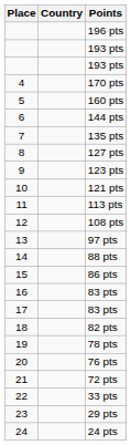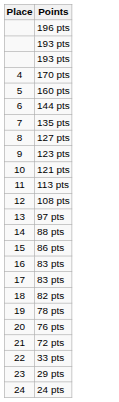 <table class=wikitable>
 <tr>
 <th>Place</th>
-<th>Country</th>
 <th>Points</th>
 </tr>
 <tr>
 <td align=center></td>
-<td></td>
 <td>196 pts</td>
 </tr>
 <tr>
 <td align=center></td>
-<td></td>
 <td>193 pts</td>
 </tr>
 <tr>
 <td align=center></td>
-<td></td>
 <td>193 pts</td>
 </tr>
 <tr>
 <td align=center>4</td>
-<td></td>
 <td>170 pts</td>
 </tr>
 <tr>
 <td align=center>5</td>
-<td></td>
 <td>160 pts</td>
 </tr>
 <tr>
 <td align=center>6</td>
-<td></td>
 <td>144 pts</td>
 </tr>
 <tr>
 <td align=center>7</td>
-<td></td>
 <td>135 pts</td>
 </tr>
 <tr>
 <td align=center>8</td>
-<td></td>
 <td>127 pts</td>
 </tr>
 <tr>
 <td align=center>9</td>
-<td></td>
 <td>123 pts</td>
 </tr>
 <tr>
 <td align=center>10</td>
-<td></td>
 <td>121 pts</td>
 </tr>
 <tr>
 <td align=center>11</td>
-<td></td>
 <td>113 pts</td>
 </tr>
 <tr>
 <td align=center>12</td>
-<td></td>
 <td>108 pts</td>
 </tr>
 <tr>
 <td align=center>13</td>
-<td></td>
 <td>97 pts</td>
 </tr>
 <tr>
 <td align=center>14</td>
-<td></td>
 <td>88 pts</td>
 </tr>
 <tr>
 <td align=center>15</td>
-<td></td>
 <td>86 pts</td>
 </tr>
 <tr>
 <td align=center>16</td>
-<td></td>
 <td>83 pts</td>
 </tr>
 <tr>
 <td align=center>17</td>
-<td></td>
 <td>83 pts</td>
 </tr>
 <tr>
 <td align=center>18</td>
-<td></td>
 <td>82 pts</td>
 </tr>
 <tr>
 <td align=center>19</td>
-<td></td>
 <td>78 pts</td>
 </tr>
 <tr>
 <td align=center>20</td>
-<td></td>
 <td>76 pts</td>
 </tr>
 <tr>
 <td align=center>21</td>
-<td></td>
 <td>72 pts</td>
 </tr>
 <tr>
 <td align=center>22</td>
-<td></td>
 <td>33 pts</td>
 </tr>
 <tr>
 <td align=center>23</td>
-<td></td>
 <td>29 pts</td>
 </tr>
 <tr>
 <td align=center>24</td>
-<td></td>
 <td>24 pts</td>
 </tr>
 </table>
